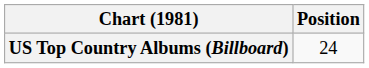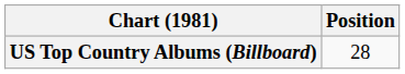 <table class="wikitable plainrowheaders" style="text-align:center">
 <tr>
 <th scope="col">Chart (1981)</th>
 <th scope="col">Position</th>
 </tr>
 <tr>
 <th scope="row">US Top Country Albums (<em>Billboard</em>)</th>
-<td>24</td>
+<td>28</td>
 </tr>
 </table>
